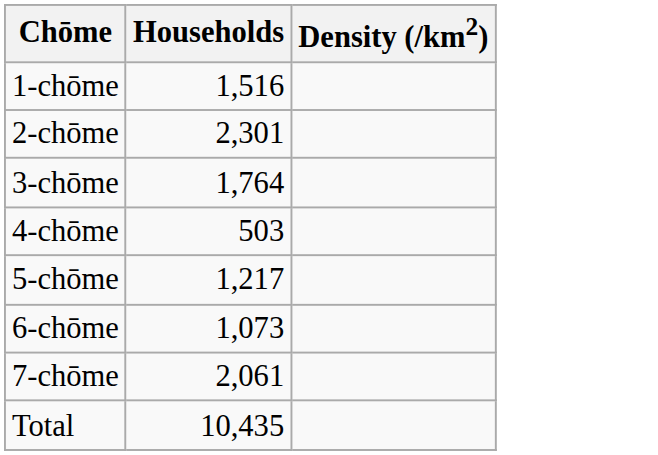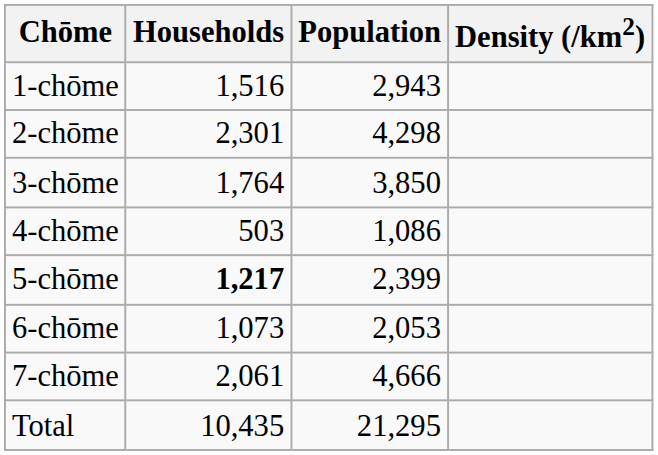 <table class="wikitable">
 <tr>
 <th>Chōme</th>
 <th>Households</th>
+<th>Population</th>
 <th>Density (/km<sup>2</sup>)</th>
 </tr>
 <tr>
 <td>1-chōme</td>
 <td style="text-align:right;">1,516</td>
+<td style="text-align:right;">2,943</td>
 <td style="text-align:right;"></td>
 </tr>
 <tr>
 <td>2-chōme</td>
 <td style="text-align:right;">2,301</td>
+<td style="text-align:right;">4,298</td>
 <td style="text-align:right;"></td>
 </tr>
 <tr>
 <td>3-chōme</td>
 <td style="text-align:right;">1,764</td>
+<td style="text-align:right;">3,850</td>
 <td style="text-align:right;"></td>
 </tr>
 <tr>
 <td>4-chōme</td>
 <td style="text-align:right;">503</td>
+<td style="text-align:right;">1,086</td>
 <td style="text-align:right;"></td>
 </tr>
 <tr>
 <td>5-chōme</td>
-<td style="text-align:right;">1,217</td>
+<td style="text-align:right;"><strong>1,217</strong></td>
+<td style="text-align:right;">2,399</td>
 <td style="text-align:right;"></td>
 </tr>
 <tr>
 <td>6-chōme</td>
 <td style="text-align:right;">1,073</td>
+<td style="text-align:right;">2,053</td>
 <td style="text-align:right;"></td>
 </tr>
 <tr>
 <td>7-chōme</td>
 <td style="text-align:right;">2,061</td>
+<td style="text-align:right;">4,666</td>
 <td style="text-align:right;"></td>
 </tr>
 <tr>
 <td>Total</td>
 <td style="text-align:right;">10,435</td>
+<td style="text-align:right;">21,295</td>
 <td style="text-align:right;"></td>
 </tr>
 </table>
